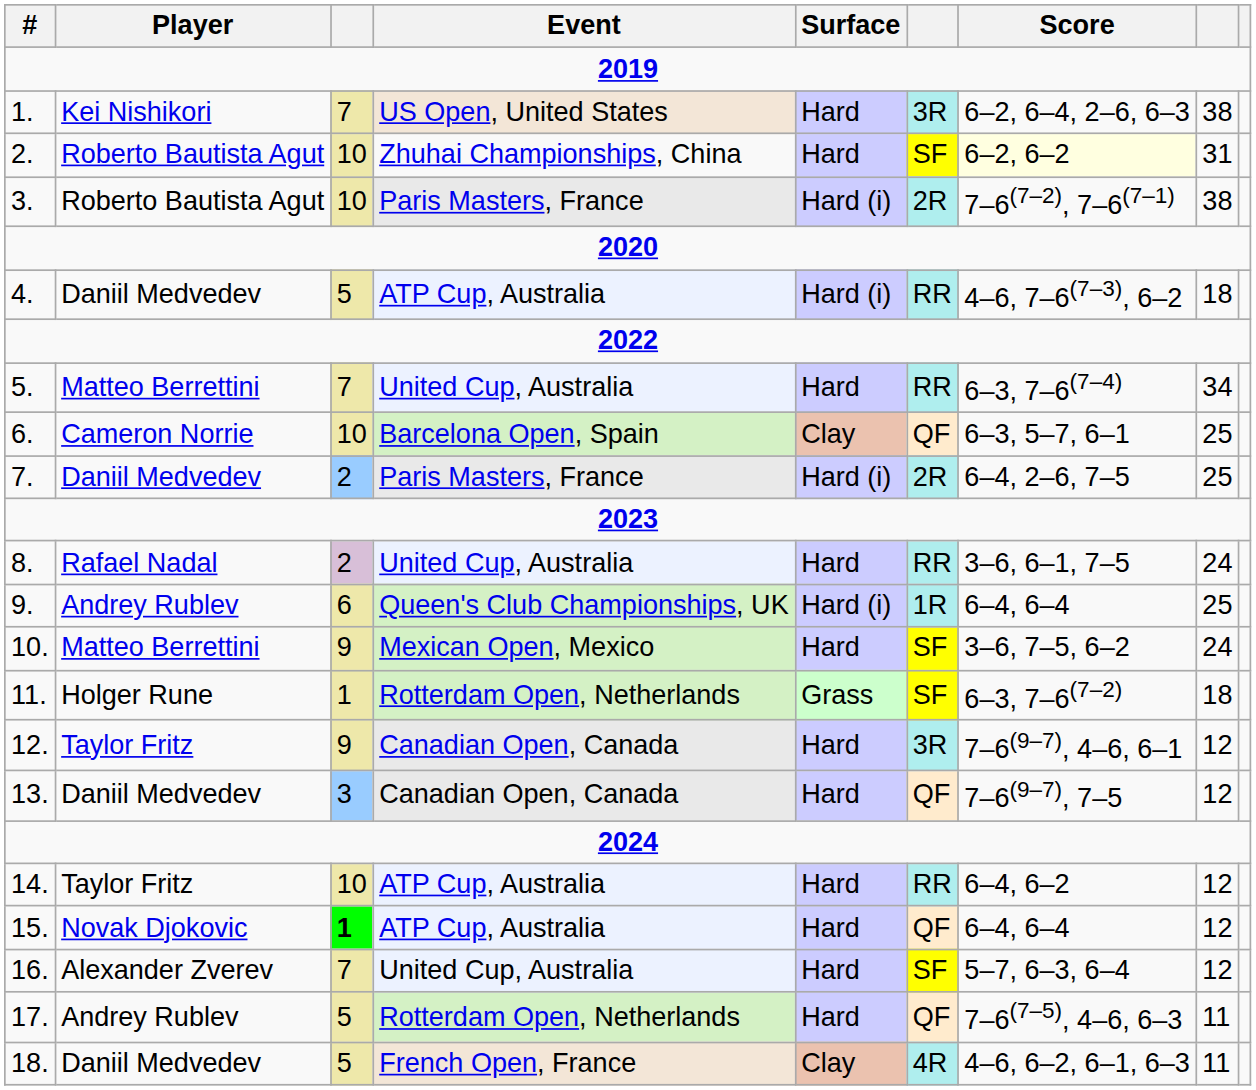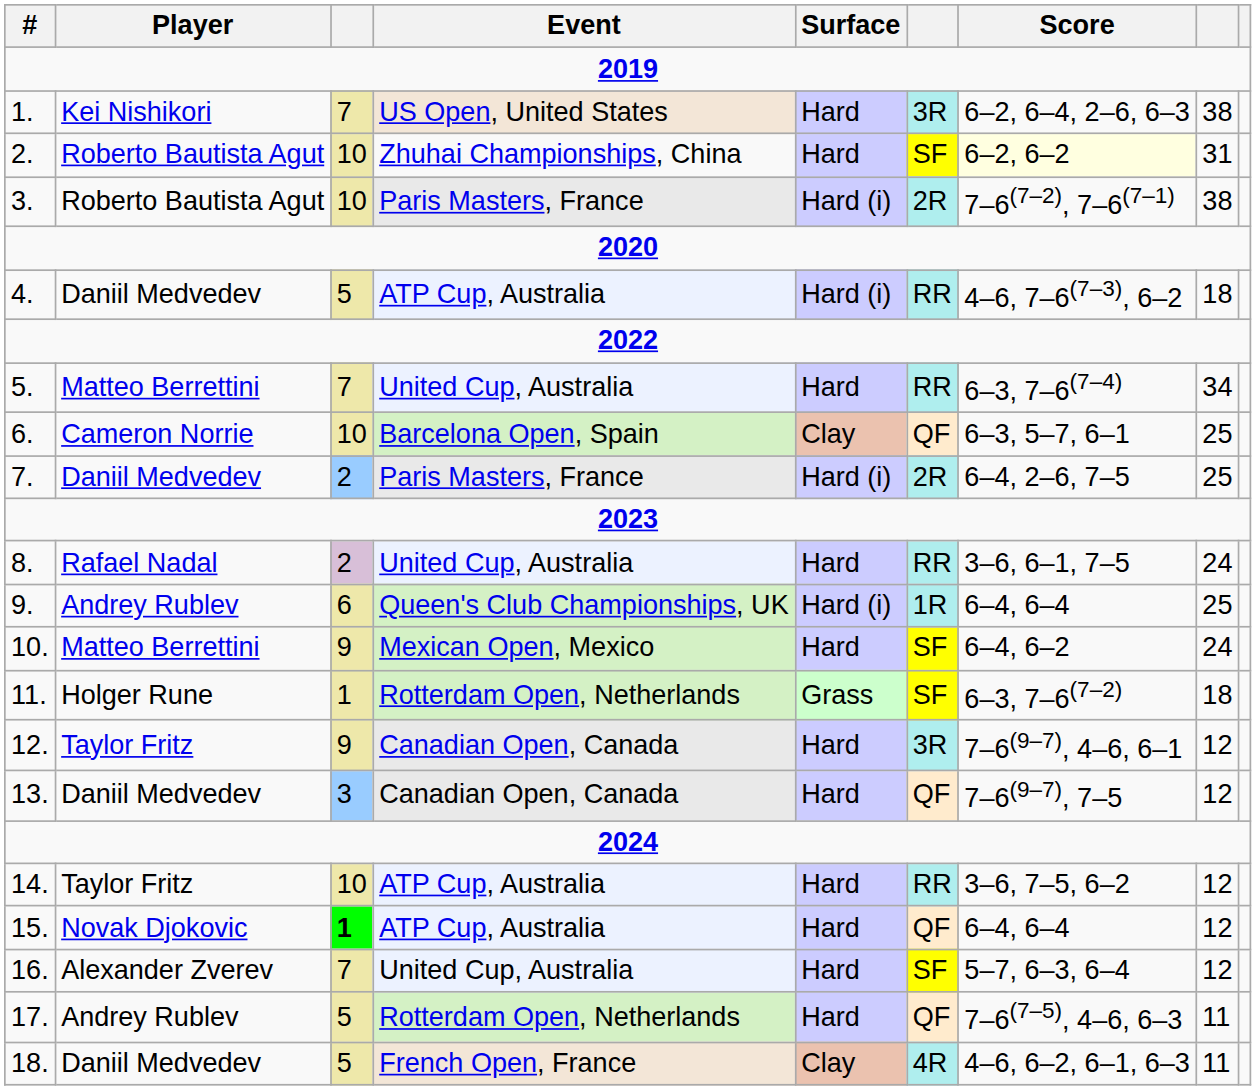 <table class="wikitable sortable">
 <tr>
 <th class="unsortable">#</th>
 <th>Player</th>
 <th></th>
 <th>Event</th>
 <th>Surface</th>
 <th class="unsortable"></th>
 <th class="unsortable">Score</th>
 <th class="unsortable"></th>
 <th class="unsortable"></th>
 </tr>
 <tr>
 <td colspan="9" align=center><a href='#'><strong>2019</strong></a></td>
 </tr>
 <tr>
 <td>1.</td>
 <td> <a href='#'>Kei Nishikori</a></td>
 <td bgcolor=eee8aa>7</td>
 <td bgcolor=f3e6d7><a href='#'>US Open</a>, United States</td>
 <td bgcolor=ccccff>Hard</td>
 <td bgcolor=afeeee>3R</td>
 <td>6–2, 6–4, 2–6, 6–3</td>
 <td>38</td>
 <td></td>
 </tr>
 <tr>
 <td>2.</td>
 <td> <a href='#'>Roberto Bautista Agut</a></td>
 <td bgcolor=eee8aa>10</td>
 <td><a href='#'>Zhuhai Championships</a>, China</td>
 <td bgcolor=ccccff>Hard</td>
 <td bgcolor=yellow>SF</td>
 <td style="background: lightyellow;">6–2, 6–2</td>
 <td>31</td>
 <td></td>
 </tr>
 <tr>
 <td>3.</td>
 <td> Roberto Bautista Agut</td>
 <td bgcolor=eee8aa>10</td>
 <td bgcolor=e9e9e9><a href='#'>Paris Masters</a>, France</td>
 <td bgcolor=ccccff>Hard (i)</td>
 <td bgcolor=afeeee>2R</td>
 <td>7–6<sup>(7–2)</sup>, 7–6<sup>(7–1)</sup></td>
 <td>38</td>
 <td></td>
 </tr>
 <tr>
 <td colspan="9" align=center><a href='#'><strong>2020</strong></a></td>
 </tr>
 <tr>
 <td>4.</td>
 <td> Daniil Medvedev</td>
 <td bgcolor=eee8aa>5</td>
 <td bgcolor=ecf2ff><a href='#'>ATP Cup</a>, Australia</td>
 <td bgcolor=ccccff>Hard (i)</td>
 <td bgcolor=afeeee>RR</td>
 <td>4–6, 7–6<sup>(7–3)</sup>, 6–2</td>
 <td>18</td>
 <td></td>
 </tr>
 <tr>
 <td colspan="9" align=center><a href='#'><strong>2022</strong></a></td>
 </tr>
 <tr>
 <td>5.</td>
 <td> <a href='#'>Matteo Berrettini</a></td>
 <td bgcolor=eee8aa>7</td>
 <td bgcolor=ecf2ff><a href='#'>United Cup</a>, Australia</td>
 <td bgcolor=ccccff>Hard</td>
 <td bgcolor=afeeee>RR</td>
 <td>6–3, 7–6<sup>(7–4)</sup></td>
 <td>34</td>
 <td></td>
 </tr>
 <tr>
 <td>6.</td>
 <td> <a href='#'>Cameron Norrie</a></td>
 <td bgcolor=eee8aa>10</td>
 <td style=background:#d4f1c5><a href='#'>Barcelona Open</a>, Spain</td>
 <td bgcolor=ebc2af>Clay</td>
 <td bgcolor=ffebcd>QF</td>
 <td>6–3, 5–7, 6–1</td>
 <td>25</td>
 <td></td>
 </tr>
 <tr>
 <td>7.</td>
 <td> <a href='#'>Daniil Medvedev</a></td>
 <td bgcolor=99ccff>2</td>
 <td bgcolor=e9e9e9><a href='#'>Paris Masters</a>, France</td>
 <td bgcolor=ccccff>Hard (i)</td>
 <td bgcolor=afeeee>2R</td>
 <td>6–4, 2–6, 7–5</td>
 <td>25</td>
 <td></td>
 </tr>
 <tr>
 <td colspan="9" align=center><a href='#'><strong>2023</strong></a></td>
 </tr>
 <tr>
 <td>8.</td>
 <td> <a href='#'>Rafael Nadal</a></td>
 <td bgcolor=thistle>2</td>
 <td bgcolor=ecf2ff><a href='#'>United Cup</a>, Australia</td>
 <td bgcolor=ccccff>Hard</td>
 <td bgcolor=afeeee>RR</td>
 <td>3–6, 6–1, 7–5</td>
 <td>24</td>
 <td></td>
 </tr>
 <tr>
 <td>9.</td>
 <td> <a href='#'>Andrey Rublev</a></td>
 <td bgcolor=eee8aa>6</td>
 <td bgcolor=d4f1c5><a href='#'>Queen's Club Championships</a>, UK</td>
 <td bgcolor=ccccff>Hard (i)</td>
 <td bgcolor=afeeee>1R</td>
 <td>6–4, 6–4</td>
 <td>25</td>
 <td></td>
 </tr>
 <tr>
 <td>10.</td>
 <td> <a href='#'>Matteo Berrettini</a></td>
 <td bgcolor=eee8aa>9</td>
 <td bgcolor=d4f1c5><a href='#'>Mexican Open</a>, Mexico</td>
 <td bgcolor=ccccff>Hard</td>
 <td bgcolor=yellow>SF</td>
-<td>3–6, 7–5, 6–2</td>
+<td>6–4, 6–2</td>
 <td>24</td>
 <td></td>
 </tr>
 <tr>
 <td>11.</td>
 <td> Holger Rune</td>
 <td bgcolor=eee8aa>1</td>
 <td bgcolor=d4f1c5><a href='#'>Rotterdam Open</a>, Netherlands</td>
 <td bgcolor=ccffcc>Grass</td>
 <td bgcolor=yellow>SF</td>
 <td>6–3, 7–6<sup>(7–2)</sup></td>
 <td>18</td>
 <td></td>
 </tr>
 <tr>
 <td>12.</td>
 <td> <a href='#'>Taylor Fritz</a></td>
 <td bgcolor=eee8aa>9</td>
 <td bgcolor=e9e9e9><a href='#'> Canadian Open</a>, Canada</td>
 <td bgcolor=ccccff>Hard</td>
 <td bgcolor=afeeee>3R</td>
 <td>7–6<sup>(9–7)</sup>, 4–6, 6–1</td>
 <td>12</td>
 <td></td>
 </tr>
 <tr>
 <td>13.</td>
 <td> Daniil Medvedev</td>
 <td bgcolor=99ccff>3</td>
 <td bgcolor=e9e9e9>Canadian Open, Canada</td>
 <td bgcolor=ccccff>Hard</td>
 <td bgcolor=ffebcd>QF</td>
 <td>7–6<sup>(9–7)</sup>, 7–5</td>
 <td>12</td>
 <td></td>
 </tr>
 <tr>
 <td colspan="9" style="text-align:center"><strong><a href='#'>2024</a></strong></td>
 </tr>
 <tr>
 <td>14.</td>
 <td> Taylor Fritz</td>
 <td bgcolor=eee8aa>10</td>
 <td bgcolor=ecf2ff><a href='#'>ATP Cup</a>, Australia</td>
 <td bgcolor=ccccff>Hard</td>
 <td bgcolor=afeeee>RR</td>
-<td>6–4, 6–2</td>
+<td>3–6, 7–5, 6–2</td>
 <td>12</td>
 <td></td>
 </tr>
 <tr>
 <td>15.</td>
 <td> <a href='#'>Novak Djokovic</a></td>
 <td bgcolor=lime><strong>1</strong></td>
 <td bgcolor=ecf2ff><a href='#'>ATP Cup</a>, Australia</td>
 <td bgcolor=ccccff>Hard</td>
 <td bgcolor=ffebcd>QF</td>
 <td>6–4, 6–4</td>
 <td>12</td>
 <td></td>
 </tr>
 <tr>
 <td>16.</td>
 <td> Alexander Zverev</td>
 <td bgcolor=eee8aa>7</td>
 <td bgcolor=ecf2ff>United Cup, Australia</td>
 <td bgcolor=ccccff>Hard</td>
 <td bgcolor=yellow>SF</td>
 <td>5–7, 6–3, 6–4</td>
 <td>12</td>
 <td></td>
 </tr>
 <tr>
 <td>17.</td>
 <td> Andrey Rublev</td>
 <td bgcolor=eee8aa>5</td>
 <td bgcolor=d4f1c5><a href='#'>Rotterdam Open</a>, Netherlands</td>
 <td bgcolor=ccccff>Hard</td>
 <td bgcolor=ffebcd>QF</td>
 <td>7–6<sup>(7–5)</sup>, 4–6, 6–3</td>
 <td>11</td>
 <td></td>
 </tr>
 <tr>
 <td>18.</td>
 <td> Daniil Medvedev</td>
 <td bgcolor=eee8aa>5</td>
 <td bgcolor=f3e6d7><a href='#'>French Open</a>, France</td>
 <td bgcolor=ebc2af>Clay</td>
 <td bgcolor=afeeee>4R</td>
 <td>4–6, 6–2, 6–1, 6–3</td>
 <td>11</td>
 <td></td>
 </tr>
 </table>
